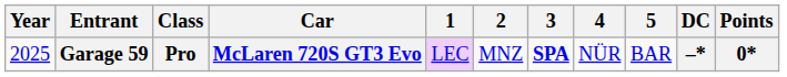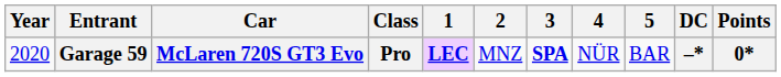 <table class="wikitable" style="text-align:center; font-size:85%">
 <tr>
 <th>Year</th>
 <th>Entrant</th>
+<th>Car</th>
 <th>Class</th>
-<th>Car</th>
 <th>1</th>
 <th>2</th>
 <th>3</th>
 <th>4</th>
 <th>5</th>
 <th>DC</th>
 <th>Points</th>
 </tr>
 <tr>
-<td><a href='#'>2025</a></td>
+<td><a href='#'>2020</a></td>
 <th nowrap>Garage 59</th>
+<th><a href='#'>McLaren 720S GT3 Evo</a></th>
 <th>Pro</th>
-<th><a href='#'>McLaren 720S GT3 Evo</a></th>
-<td style="background:#EFCFFF;"><a href='#'>LEC</a><br></td>
+<td style="background:#EFCFFF;"><strong><a href='#'>LEC</a><br></strong></td>
 <td style="background:#;"><a href='#'>MNZ</a><br></td>
 <td style="background:#;"><strong><a href='#'>SPA</a><br></strong></td>
 <td style="background:#;"><a href='#'>NÜR</a><br></td>
 <td style="background:#;"><a href='#'>BAR</a><br></td>
 <th style="background:#;">–*</th>
 <th style="background:#;">0*</th>
 </tr>
 </table>
